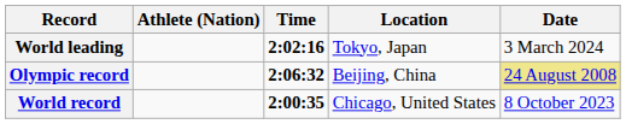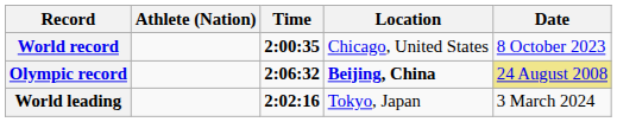 <table class="wikitable">
 <tr>
 <th scope="col">Record</th>
 <th scope="col">Athlete (Nation)</th>
 <th scope="col">Time</th>
 <th scope="col">Location</th>
 <th scope="col">Date</th>
 </tr>
 <tr>
+<th scope="row"><a href='#'>World record</a></th>
+<td></td>
+<td><strong>2:00:35</strong></td>
+<td><a href='#'>Chicago</a>, United States</td>
+<td><a href='#'>8 October 2023</a></td>
+</tr>
+<tr>
+<th scope="row"><a href='#'>Olympic record</a></th>
+<td></td>
+<td><strong>2:06:32</strong></td>
+<td><strong><a href='#'>Beijing</a>, China</strong></td>
+<td style="background: khaki;"><a href='#'>24 August 2008</a></td>
+</tr>
+<tr>
 <th scope="row">World leading</th>
 <td></td>
 <td><strong>2:02:16</strong></td>
 <td><a href='#'>Tokyo</a>, Japan</td>
 <td>3 March 2024</td>
 </tr>
-<tr>
-<th scope="row"><a href='#'>Olympic record</a></th>
-<td></td>
-<td><strong>2:06:32</strong></td>
-<td><a href='#'>Beijing</a>, China</td>
-<td style="background: khaki;"><a href='#'>24 August 2008</a></td>
-</tr>
-<tr>
-<th scope="row"><a href='#'>World record</a></th>
-<td></td>
-<td><strong>2:00:35</strong></td>
-<td><a href='#'>Chicago</a>, United States</td>
-<td><a href='#'>8 October 2023</a></td>
-</tr>
 </table>
